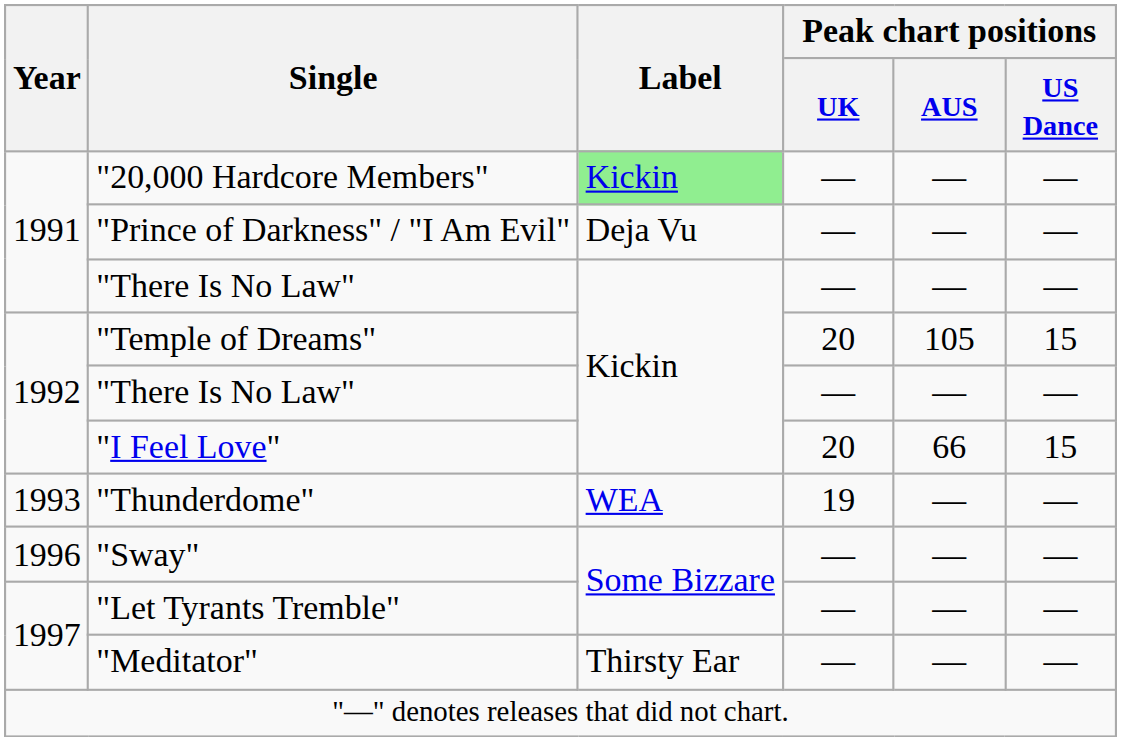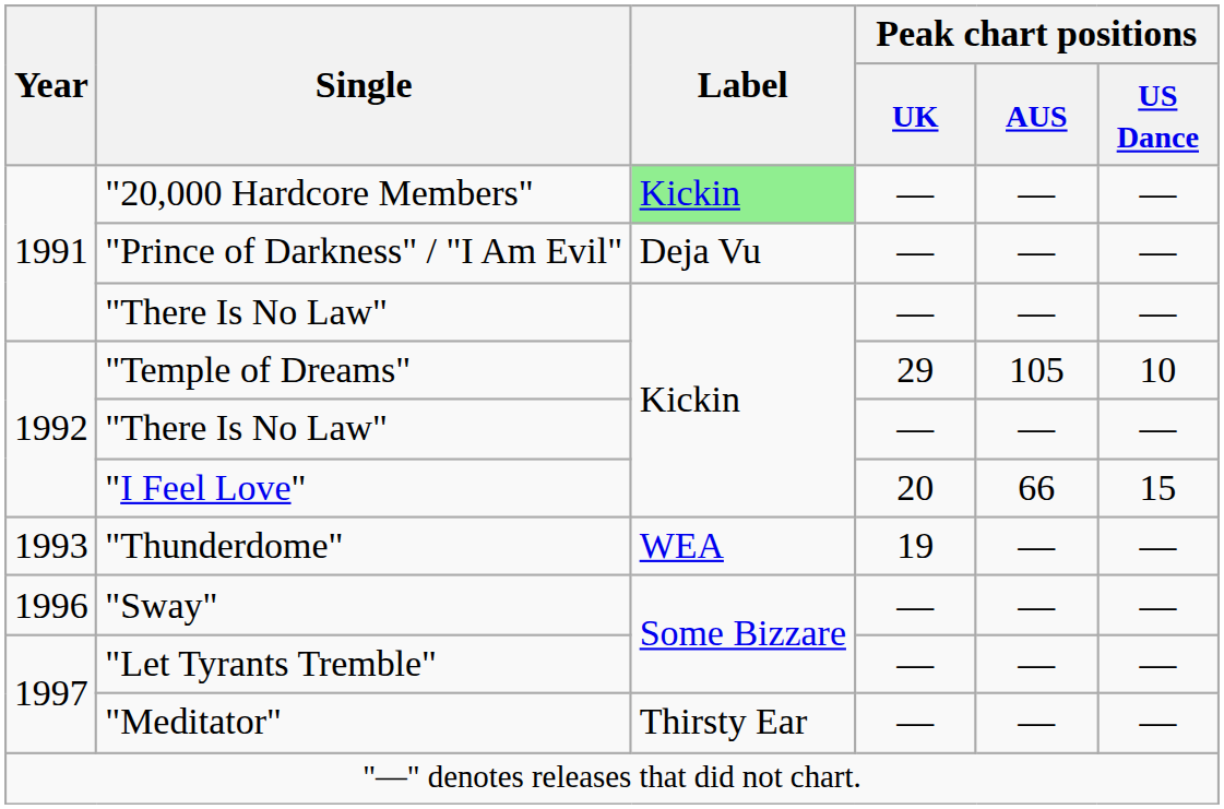 <table class="wikitable">
 <tr>
 <th scope="col" rowspan="2">Year</th>
 <th scope="col" rowspan="2">Single</th>
 <th scope="col" rowspan="2">Label</th>
 <th scope="col" colspan="4">Peak chart positions</th>
 </tr>
 <tr>
 <th style="width:45px;"><small><a href='#'>UK</a></small><br></th>
 <th style="width:45px;"><small><a href='#'>AUS</a></small><br></th>
 <th style="width:45px;"><small><a href='#'>US Dance</a></small><br></th>
 </tr>
 <tr>
 <td rowspan="3">1991</td>
 <td>"20,000 Hardcore Members"</td>
 <td style="background: lightgreen;"><a href='#'>Kickin</a></td>
 <td align=center>—</td>
 <td align=center>—</td>
 <td align=center>—</td>
 </tr>
 <tr>
 <td>"Prince of Darkness" / "I Am Evil"</td>
 <td>Deja Vu</td>
 <td align=center>—</td>
 <td align=center>—</td>
 <td align=center>—</td>
 </tr>
 <tr>
 <td>"There Is No Law"</td>
 <td rowspan="4">Kickin</td>
 <td align=center>—</td>
 <td align=center>—</td>
 <td align=center>—</td>
 </tr>
 <tr>
 <td rowspan="3">1992</td>
 <td>"Temple of Dreams"</td>
-<td align=center>20</td>
+<td align=center>29</td>
 <td align=center>105</td>
-<td align=center>15</td>
+<td align=center>10</td>
 </tr>
 <tr>
 <td>"There Is No Law"</td>
 <td align=center>—</td>
 <td align=center>—</td>
 <td align=center>—</td>
 </tr>
 <tr>
 <td>"<a href='#'>I Feel Love</a>"</td>
 <td align=center>20</td>
 <td align=center>66</td>
 <td align=center>15</td>
 </tr>
 <tr>
 <td>1993</td>
 <td>"Thunderdome"</td>
 <td><a href='#'>WEA</a></td>
 <td align=center>19</td>
 <td align=center>—</td>
 <td align=center>—</td>
 </tr>
 <tr>
 <td>1996</td>
 <td>"Sway"</td>
 <td rowspan="2"><a href='#'>Some Bizzare</a></td>
 <td align=center>—</td>
 <td align=center>—</td>
 <td align=center>—</td>
 </tr>
 <tr>
 <td rowspan="2">1997</td>
 <td>"Let Tyrants Tremble"</td>
 <td align=center>—</td>
 <td align=center>—</td>
 <td align=center>—</td>
 </tr>
 <tr>
 <td>"Meditator"</td>
 <td>Thirsty Ear</td>
 <td align=center>—</td>
 <td align=center>—</td>
 <td align=center>—</td>
 </tr>
 <tr>
 <td colspan="6" style="text-align:center; font-size:85%">"—" denotes releases that did not chart.</td>
 </tr>
 </table>
